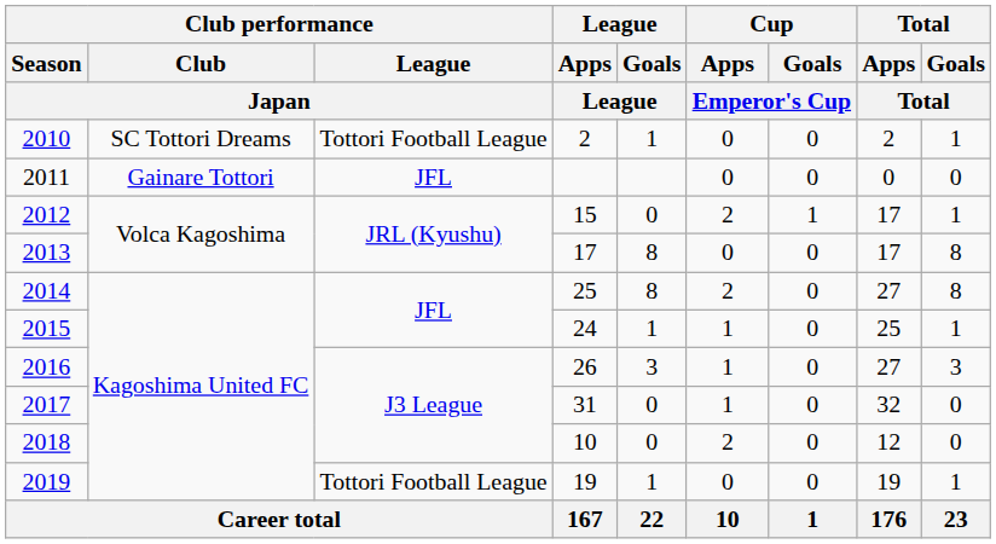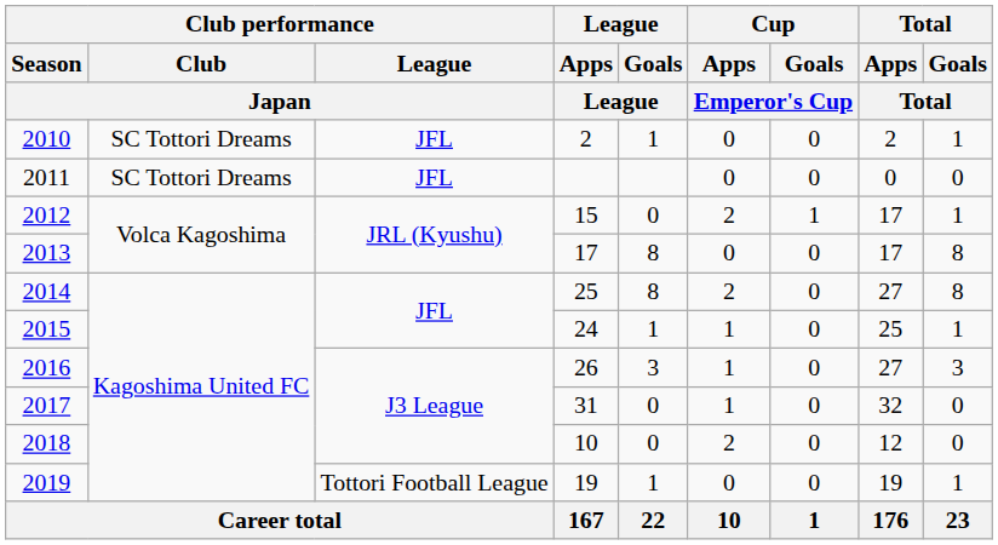 <table class="wikitable" style="text-align:center">
 <tr>
 <th colspan=3>Club performance</th>
 <th colspan=2>League</th>
 <th colspan=2>Cup</th>
 <th colspan=2>Total</th>
 </tr>
 <tr>
 <th>Season</th>
 <th>Club</th>
 <th>League</th>
 <th>Apps</th>
 <th>Goals</th>
 <th>Apps</th>
 <th>Goals</th>
 <th>Apps</th>
 <th>Goals</th>
 </tr>
 <tr>
 <th colspan=3>Japan</th>
 <th colspan=2>League</th>
 <th colspan=2><a href='#'>Emperor's Cup</a></th>
 <th colspan=2>Total</th>
 </tr>
 <tr>
 <td><a href='#'>2010</a></td>
 <td>SC Tottori Dreams</td>
-<td>Tottori Football League</td>
+<td rowspan="1"><a href='#'>JFL</a></td>
 <td>2</td>
 <td>1</td>
 <td>0</td>
 <td>0</td>
 <td>2</td>
 <td>1</td>
 </tr>
 <tr>
 <td>2011</td>
-<td rowspan="1"><a href='#'>Gainare Tottori</a></td>
+<td>SC Tottori Dreams</td>
 <td rowspan="1"><a href='#'>JFL</a></td>
 <td></td>
 <td></td>
 <td>0</td>
 <td>0</td>
 <td>0</td>
 <td>0</td>
 </tr>
 <tr>
 <td><a href='#'>2012</a></td>
 <td rowspan="2">Volca Kagoshima</td>
 <td rowspan="2"><a href='#'>JRL (Kyushu)</a></td>
 <td>15</td>
 <td>0</td>
 <td>2</td>
 <td>1</td>
 <td>17</td>
 <td>1</td>
 </tr>
 <tr>
 <td><a href='#'>2013</a></td>
 <td>17</td>
 <td>8</td>
 <td>0</td>
 <td>0</td>
 <td>17</td>
 <td>8</td>
 </tr>
 <tr>
 <td><a href='#'>2014</a></td>
 <td rowspan="6"><a href='#'>Kagoshima United FC</a></td>
 <td rowspan="2"><a href='#'>JFL</a></td>
 <td>25</td>
 <td>8</td>
 <td>2</td>
 <td>0</td>
 <td>27</td>
 <td>8</td>
 </tr>
 <tr>
 <td><a href='#'>2015</a></td>
 <td>24</td>
 <td>1</td>
 <td>1</td>
 <td>0</td>
 <td>25</td>
 <td>1</td>
 </tr>
 <tr>
 <td><a href='#'>2016</a></td>
 <td rowspan="3"><a href='#'>J3 League</a></td>
 <td>26</td>
 <td>3</td>
 <td>1</td>
 <td>0</td>
 <td>27</td>
 <td>3</td>
 </tr>
 <tr>
 <td><a href='#'>2017</a></td>
 <td>31</td>
 <td>0</td>
 <td>1</td>
 <td>0</td>
 <td>32</td>
 <td>0</td>
 </tr>
 <tr>
 <td><a href='#'>2018</a></td>
 <td>10</td>
 <td>0</td>
 <td>2</td>
 <td>0</td>
 <td>12</td>
 <td>0</td>
 </tr>
 <tr>
 <td><a href='#'>2019</a></td>
 <td>Tottori Football League</td>
 <td>19</td>
 <td>1</td>
 <td>0</td>
 <td>0</td>
 <td>19</td>
 <td>1</td>
 </tr>
 <tr>
 <th colspan=3>Career total</th>
 <th>167</th>
 <th>22</th>
 <th>10</th>
 <th>1</th>
 <th>176</th>
 <th>23</th>
 </tr>
 </table>
